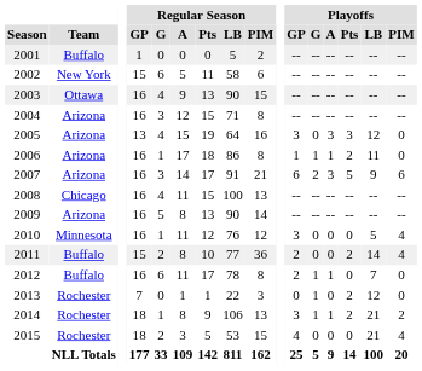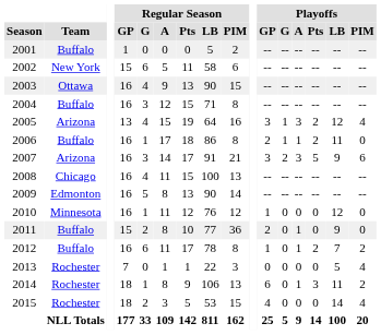 <table BORDER="0" CELLPADDING="3" CELLSPACING="0">
 <tr ALIGN="center" bgcolor="#e0e0e0">
 <th colspan="2" bgcolor="#ffffff"> </th>
 <th rowspan="99" bgcolor="#ffffff"> </th>
 <th colspan="6">Regular Season</th>
 <th rowspan="99" bgcolor="#ffffff"> </th>
 <th colspan="6">Playoffs</th>
 </tr>
 <tr ALIGN="center" bgcolor="#e0e0e0">
 <th>Season</th>
 <th>Team</th>
 <th>GP</th>
 <th>G</th>
 <th>A</th>
 <th>Pts</th>
 <th>LB</th>
 <th>PIM</th>
 <th>GP</th>
 <th>G</th>
 <th>A</th>
 <th>Pts</th>
 <th>LB</th>
 <th>PIM</th>
 </tr>
 <tr ALIGN="center" bgcolor="#f0f0f0">
 <td>2001</td>
 <td><a href='#'>Buffalo</a></td>
 <td>1</td>
 <td>0</td>
 <td>0</td>
 <td>0</td>
 <td>5</td>
 <td>2</td>
 <td>--</td>
 <td>--</td>
 <td>--</td>
 <td>--</td>
 <td>--</td>
 <td>--</td>
 </tr>
 <tr ALIGN="center">
 <td>2002</td>
 <td><a href='#'>New York</a></td>
 <td>15</td>
 <td>6</td>
 <td>5</td>
 <td>11</td>
 <td>58</td>
 <td>6</td>
 <td>--</td>
 <td>--</td>
 <td>--</td>
 <td>--</td>
 <td>--</td>
 <td>--</td>
 </tr>
 <tr ALIGN="center" bgcolor="#f0f0f0">
 <td>2003</td>
 <td><a href='#'>Ottawa</a></td>
 <td>16</td>
 <td>4</td>
 <td>9</td>
 <td>13</td>
 <td>90</td>
 <td>15</td>
 <td>--</td>
 <td>--</td>
 <td>--</td>
 <td>--</td>
 <td>--</td>
 <td>--</td>
 </tr>
 <tr ALIGN="center">
 <td>2004</td>
-<td><a href='#'>Arizona</a></td>
+<td><a href='#'>Buffalo</a></td>
 <td>16</td>
 <td>3</td>
 <td>12</td>
 <td>15</td>
 <td>71</td>
 <td>8</td>
 <td>--</td>
 <td>--</td>
 <td>--</td>
 <td>--</td>
 <td>--</td>
 <td>--</td>
 </tr>
 <tr ALIGN="center">
 <td>2005</td>
 <td><a href='#'>Arizona</a></td>
 <td>13</td>
 <td>4</td>
 <td>15</td>
 <td>19</td>
 <td>64</td>
 <td>16</td>
 <td>3</td>
-<td>0</td>
+<td>1</td>
 <td>3</td>
-<td>3</td>
+<td>2</td>
 <td>12</td>
-<td>0</td>
+<td>4</td>
 </tr>
 <tr ALIGN="center">
 <td>2006</td>
-<td><a href='#'>Arizona</a></td>
+<td><a href='#'>Buffalo</a></td>
 <td>16</td>
 <td>1</td>
 <td>17</td>
 <td>18</td>
 <td>86</td>
 <td>8</td>
-<td>1</td>
+<td>2</td>
 <td>1</td>
 <td>1</td>
 <td>2</td>
 <td>11</td>
 <td>0</td>
 </tr>
 <tr ALIGN="center">
 <td>2007</td>
 <td><a href='#'>Arizona</a></td>
 <td>16</td>
 <td>3</td>
 <td>14</td>
 <td>17</td>
 <td>91</td>
 <td>21</td>
-<td>6</td>
+<td>3</td>
 <td>2</td>
 <td>3</td>
 <td>5</td>
 <td>9</td>
 <td>6</td>
 </tr>
 <tr ALIGN="center">
 <td>2008</td>
 <td><a href='#'>Chicago</a></td>
 <td>16</td>
 <td>4</td>
 <td>11</td>
 <td>15</td>
 <td>100</td>
 <td>13</td>
 <td>--</td>
 <td>--</td>
 <td>--</td>
 <td>--</td>
 <td>--</td>
 <td>--</td>
 </tr>
 <tr ALIGN="center">
 <td>2009</td>
-<td><a href='#'>Arizona</a></td>
+<td><a href='#'>Edmonton</a></td>
 <td>16</td>
 <td>5</td>
 <td>8</td>
 <td>13</td>
 <td>90</td>
 <td>14</td>
 <td>--</td>
 <td>--</td>
 <td>--</td>
 <td>--</td>
 <td>--</td>
 <td>--</td>
 </tr>
 <tr ALIGN="center">
 <td>2010</td>
 <td><a href='#'>Minnesota</a></td>
 <td>16</td>
 <td>1</td>
 <td>11</td>
 <td>12</td>
 <td>76</td>
 <td>12</td>
-<td>3</td>
+<td>1</td>
 <td>0</td>
 <td>0</td>
 <td>0</td>
-<td>5</td>
-<td>4</td>
+<td>12</td>
+<td>0</td>
 </tr>
 <tr ALIGN="center" bgcolor="#f0f0f0">
 <td>2011</td>
 <td><a href='#'>Buffalo</a></td>
 <td>15</td>
 <td>2</td>
 <td>8</td>
 <td>10</td>
 <td>77</td>
 <td>36</td>
 <td>2</td>
 <td>0</td>
+<td>1</td>
 <td>0</td>
-<td>2</td>
-<td>14</td>
-<td>4</td>
+<td>9</td>
+<td>0</td>
 </tr>
 <tr ALIGN="center">
 <td>2012</td>
 <td><a href='#'>Buffalo</a></td>
 <td>16</td>
 <td>6</td>
 <td>11</td>
 <td>17</td>
 <td>78</td>
 <td>8</td>
-<td>2</td>
-<td>1</td>
 <td>1</td>
 <td>0</td>
+<td>1</td>
+<td>2</td>
 <td>7</td>
-<td>0</td>
+<td>2</td>
 </tr>
 <tr ALIGN="center">
 <td>2013</td>
 <td><a href='#'>Rochester</a></td>
 <td>7</td>
 <td>0</td>
 <td>1</td>
 <td>1</td>
 <td>22</td>
 <td>3</td>
 <td>0</td>
-<td>1</td>
 <td>0</td>
-<td>2</td>
-<td>12</td>
 <td>0</td>
+<td>0</td>
+<td>5</td>
+<td>4</td>
 </tr>
 <tr ALIGN="center">
 <td>2014</td>
 <td><a href='#'>Rochester</a></td>
 <td>18</td>
 <td>1</td>
 <td>8</td>
 <td>9</td>
 <td>106</td>
 <td>13</td>
+<td>6</td>
+<td>0</td>
+<td>1</td>
 <td>3</td>
-<td>1</td>
-<td>1</td>
-<td>2</td>
-<td>21</td>
+<td>11</td>
 <td>2</td>
 </tr>
 <tr ALIGN="center">
 <td>2015</td>
 <td><a href='#'>Rochester</a></td>
 <td>18</td>
 <td>2</td>
 <td>3</td>
 <td>5</td>
 <td>53</td>
 <td>15</td>
 <td>4</td>
 <td>0</td>
 <td>0</td>
 <td>0</td>
-<td>21</td>
+<td>14</td>
 <td>4</td>
 </tr>
 <tr ALIGN="center">
 <th></th>
 <th>NLL Totals</th>
 <th>177</th>
 <th>33</th>
 <th>109</th>
 <th>142</th>
 <th>811</th>
 <th>162</th>
 <th>25</th>
 <th>5</th>
 <th>9</th>
 <th>14</th>
 <th>100</th>
 <th>20</th>
 </tr>
 </table>
